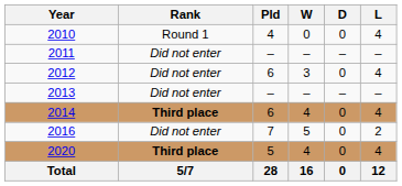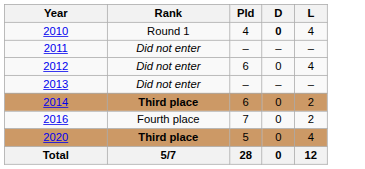 <table class="wikitable" style="text-align: center;font-size:90%;">
 <tr>
 <th width=125>Year</th>
 <th width=150>Rank</th>
 <th width=35>Pld</th>
-<th width=35>W</th>
 <th width=35>D</th>
 <th width=35>L</th>
 </tr>
 <tr>
 <td> <a href='#'>2010</a></td>
 <td>Round 1</td>
 <td>4</td>
-<td>0</td>
-<td>0</td>
+<td><strong>0</strong></td>
 <td>4</td>
 </tr>
 <tr>
 <td> <a href='#'>2011</a></td>
 <td><em>Did not enter</em></td>
 <td>–</td>
 <td>–</td>
 <td>–</td>
-<td>–</td>
 </tr>
 <tr>
 <td> <a href='#'>2012</a></td>
 <td><em>Did not enter</em></td>
 <td>6</td>
-<td>3</td>
 <td>0</td>
 <td>4</td>
 </tr>
 <tr>
 <td> <a href='#'>2013</a></td>
 <td><em>Did not enter</em></td>
 <td>–</td>
 <td>–</td>
 <td>–</td>
-<td>–</td>
 </tr>
 <tr bgcolor="#cc9966">
 <td> <a href='#'>2014</a></td>
 <td><strong>Third place</strong></td>
 <td>6</td>
-<td>4</td>
 <td>0</td>
-<td>4</td>
+<td>2</td>
 </tr>
 <tr>
 <td> <a href='#'>2016</a></td>
-<td><em>Did not enter</em></td>
+<td>Fourth place</td>
 <td>7</td>
-<td>5</td>
 <td>0</td>
 <td>2</td>
 </tr>
 <tr bgcolor="#cc9966">
 <td> <a href='#'>2020</a></td>
 <td><strong>Third place</strong></td>
 <td>5</td>
-<td>4</td>
 <td>0</td>
 <td>4</td>
 </tr>
 <tr>
 <th>Total</th>
 <th>5/7</th>
 <th>28</th>
-<th>16</th>
 <th>0</th>
 <th>12</th>
 </tr>
 </table>
